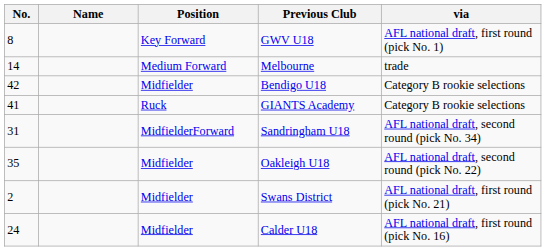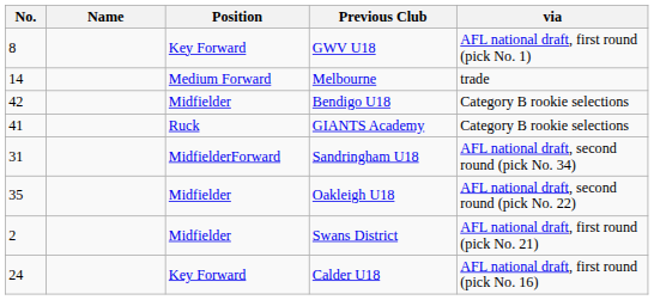 <table class="wikitable sortable" style="width:80%;">
 <tr>
 <th width="1%">No.</th>
 <th width="6%">Name</th>
 <th width="2%">Position</th>
 <th width="5%">Previous Club</th>
 <th width="10%">via</th>
 </tr>
 <tr>
 <td align="left">8</td>
 <td></td>
 <td><a href='#'>Key Forward</a></td>
 <td><a href='#'>GWV U18</a></td>
 <td><a href='#'>AFL national draft</a>, first round (pick No. 1)</td>
 </tr>
 <tr>
 <td>14</td>
 <td></td>
 <td><a href='#'>Medium Forward</a></td>
 <td><a href='#'>Melbourne</a></td>
 <td>trade</td>
 </tr>
 <tr>
 <td>42</td>
 <td></td>
 <td><a href='#'>Midfielder</a></td>
 <td><a href='#'>Bendigo U18</a></td>
 <td>Category B rookie selections</td>
 </tr>
 <tr>
 <td>41</td>
 <td></td>
 <td><a href='#'>Ruck</a></td>
 <td><a href='#'>GIANTS Academy</a></td>
 <td>Category B rookie selections</td>
 </tr>
 <tr>
 <td>31</td>
 <td></td>
 <td><a href='#'>Midfielder</a><a href='#'>Forward</a></td>
 <td><a href='#'>Sandringham U18</a></td>
 <td><a href='#'>AFL national draft</a>, second round (pick No. 34)</td>
 </tr>
 <tr>
 <td>35</td>
 <td></td>
 <td><a href='#'>Midfielder</a></td>
 <td><a href='#'>Oakleigh U18</a></td>
 <td><a href='#'>AFL national draft</a>, second round (pick No. 22)</td>
 </tr>
 <tr>
 <td>2</td>
 <td></td>
 <td><a href='#'>Midfielder</a></td>
 <td><a href='#'>Swans District</a></td>
 <td><a href='#'>AFL national draft</a>, first round (pick No. 21)</td>
 </tr>
 <tr>
 <td>24</td>
 <td></td>
-<td><a href='#'>Midfielder</a></td>
+<td><a href='#'>Key Forward</a></td>
 <td><a href='#'>Calder U18</a></td>
 <td><a href='#'>AFL national draft</a>, first round (pick No. 16)</td>
 </tr>
 </table>
